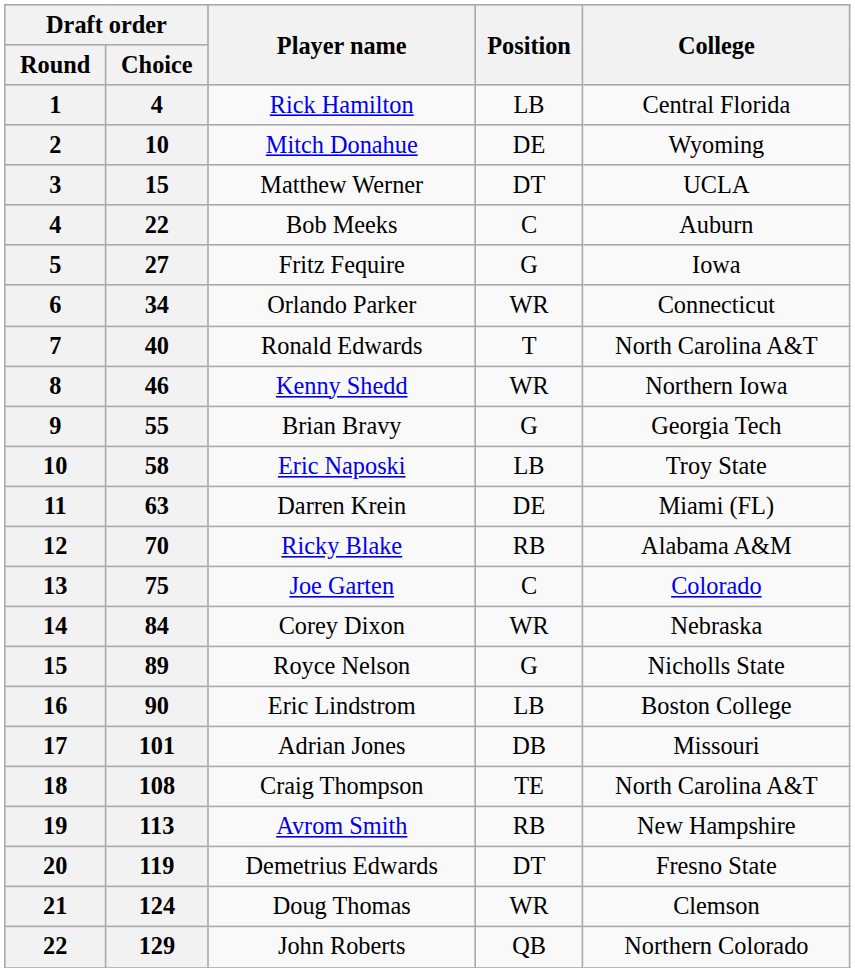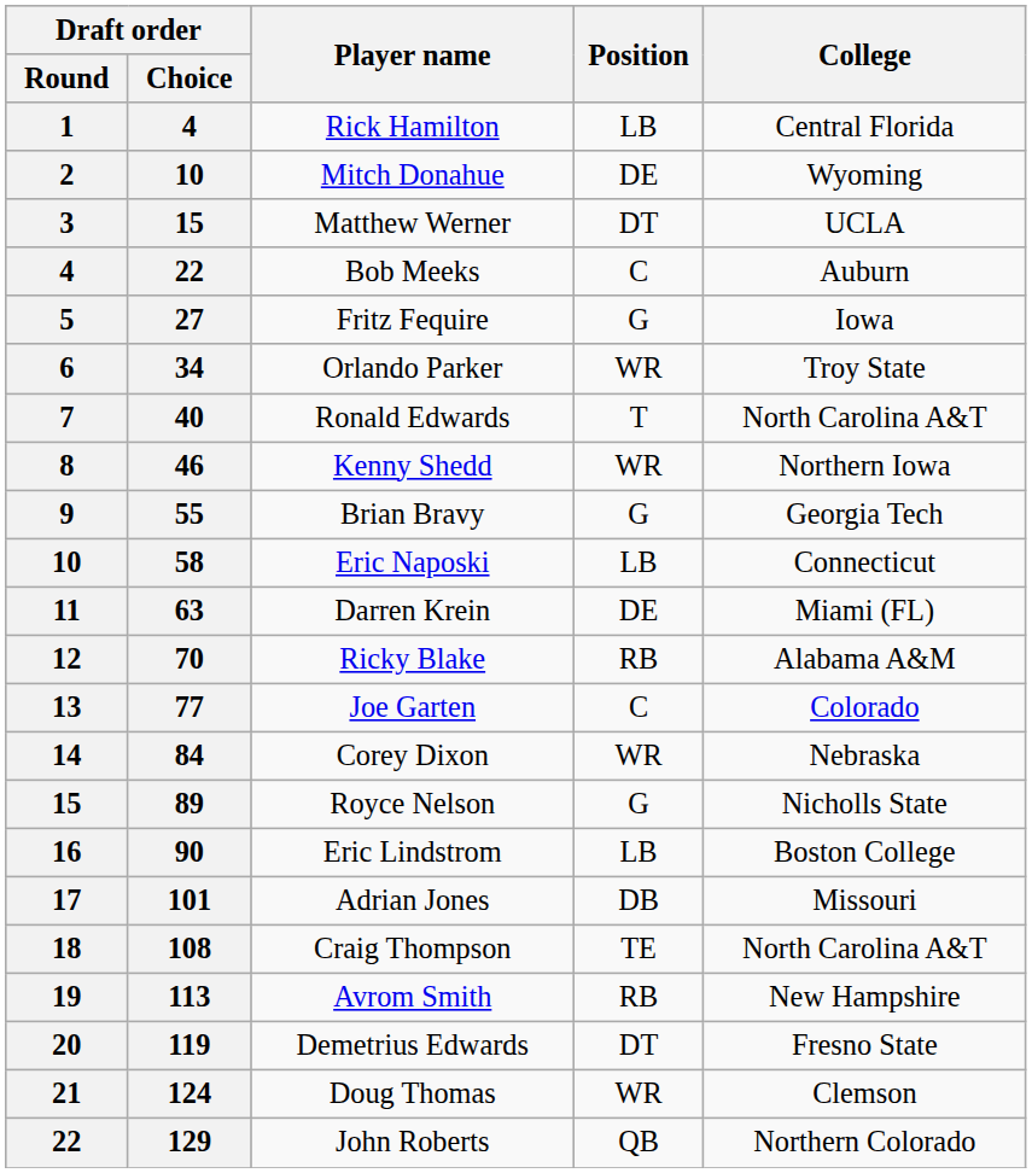 <table class="wikitable" style="font-size:95%; text-align:center">
 <tr>
 <th width="120" colspan="2">Draft order</th>
 <th width="160" rowspan="2">Player name</th>
 <th width="60"  rowspan="2">Position</th>
 <th width="160" rowspan="2">College</th>
 </tr>
 <tr>
 <th>Round</th>
 <th>Choice</th>
 </tr>
 <tr>
 <th>1</th>
 <th>4</th>
 <td><a href='#'>Rick Hamilton</a></td>
 <td>LB</td>
 <td>Central Florida</td>
 </tr>
 <tr>
 <th>2</th>
 <th>10</th>
 <td><a href='#'>Mitch Donahue</a></td>
 <td>DE</td>
 <td>Wyoming</td>
 </tr>
 <tr>
 <th>3</th>
 <th>15</th>
 <td>Matthew Werner</td>
 <td>DT</td>
 <td>UCLA</td>
 </tr>
 <tr>
 <th>4</th>
 <th>22</th>
 <td>Bob Meeks</td>
 <td>C</td>
 <td>Auburn</td>
 </tr>
 <tr>
 <th>5</th>
 <th>27</th>
 <td>Fritz Fequire</td>
 <td>G</td>
 <td>Iowa</td>
 </tr>
 <tr>
 <th>6</th>
 <th>34</th>
 <td>Orlando Parker</td>
 <td>WR</td>
-<td>Connecticut</td>
+<td>Troy State</td>
 </tr>
 <tr>
 <th>7</th>
 <th>40</th>
 <td>Ronald Edwards</td>
 <td>T</td>
 <td>North Carolina A&T</td>
 </tr>
 <tr>
 <th>8</th>
 <th>46</th>
 <td><a href='#'>Kenny Shedd</a></td>
 <td>WR</td>
 <td>Northern Iowa</td>
 </tr>
 <tr>
 <th>9</th>
 <th>55</th>
 <td>Brian Bravy</td>
 <td>G</td>
 <td>Georgia Tech</td>
 </tr>
 <tr>
 <th>10</th>
 <th>58</th>
 <td><a href='#'>Eric Naposki</a></td>
 <td>LB</td>
-<td>Troy State</td>
+<td>Connecticut</td>
 </tr>
 <tr>
 <th>11</th>
 <th>63</th>
 <td>Darren Krein</td>
 <td>DE</td>
 <td>Miami (FL)</td>
 </tr>
 <tr>
 <th>12</th>
 <th>70</th>
 <td><a href='#'>Ricky Blake</a></td>
 <td>RB</td>
 <td>Alabama A&M</td>
 </tr>
 <tr>
 <th>13</th>
-<th>75</th>
+<th>77</th>
 <td><a href='#'>Joe Garten</a></td>
 <td>C</td>
 <td><a href='#'>Colorado</a></td>
 </tr>
 <tr>
 <th>14</th>
 <th>84</th>
 <td>Corey Dixon</td>
 <td>WR</td>
 <td>Nebraska</td>
 </tr>
 <tr>
 <th>15</th>
 <th>89</th>
 <td>Royce Nelson</td>
 <td>G</td>
 <td>Nicholls State</td>
 </tr>
 <tr>
 <th>16</th>
 <th>90</th>
 <td>Eric Lindstrom</td>
 <td>LB</td>
 <td>Boston College</td>
 </tr>
 <tr>
 <th>17</th>
 <th>101</th>
 <td>Adrian Jones</td>
 <td>DB</td>
 <td>Missouri</td>
 </tr>
 <tr>
 <th>18</th>
 <th>108</th>
 <td>Craig Thompson</td>
 <td>TE</td>
 <td>North Carolina A&T</td>
 </tr>
 <tr>
 <th>19</th>
 <th>113</th>
 <td><a href='#'>Avrom Smith</a></td>
 <td>RB</td>
 <td>New Hampshire</td>
 </tr>
 <tr>
 <th>20</th>
 <th>119</th>
 <td>Demetrius Edwards</td>
 <td>DT</td>
 <td>Fresno State</td>
 </tr>
 <tr>
 <th>21</th>
 <th>124</th>
 <td>Doug Thomas</td>
 <td>WR</td>
 <td>Clemson</td>
 </tr>
 <tr>
 <th>22</th>
 <th>129</th>
 <td>John Roberts</td>
 <td>QB</td>
 <td>Northern Colorado</td>
 </tr>
 </table>
